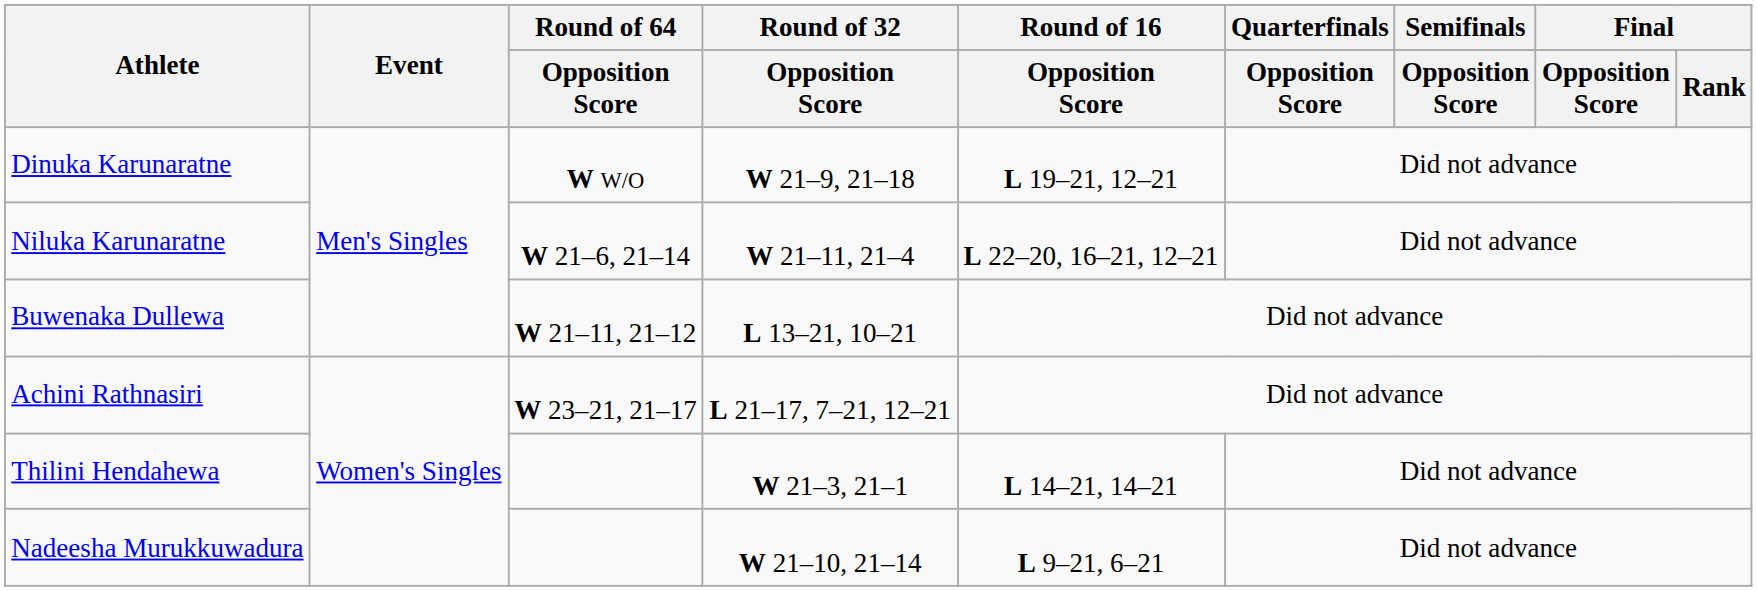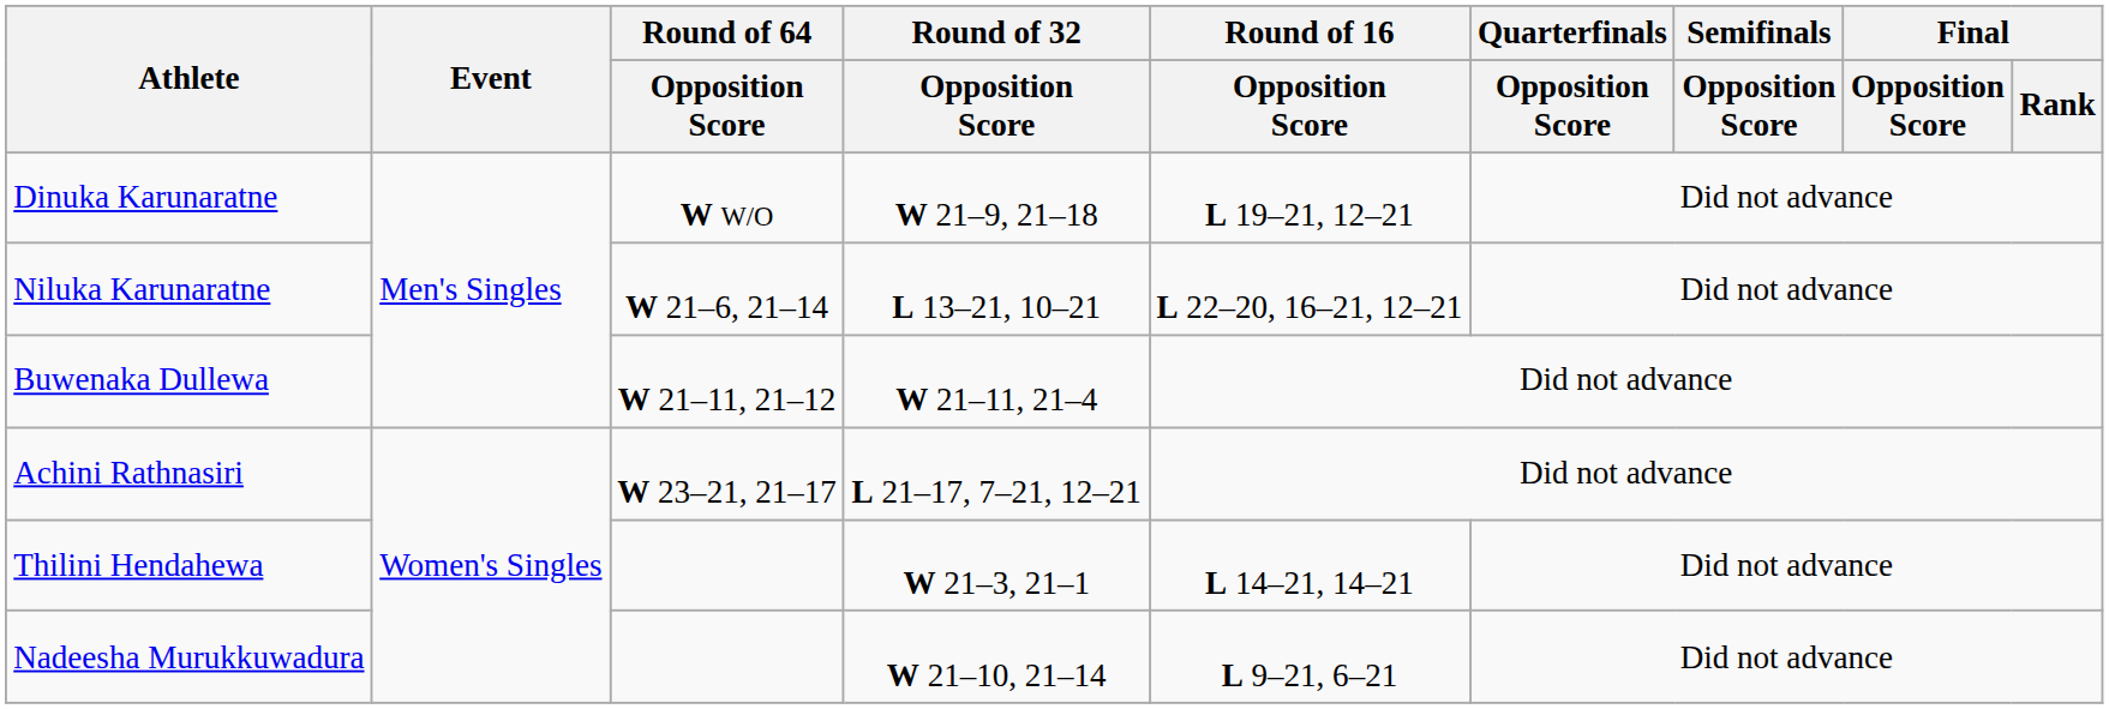 <table class=wikitable style="font-size:90%">
 <tr>
 <th rowspan="2">Athlete</th>
 <th rowspan="2">Event</th>
 <th>Round of 64</th>
 <th>Round of 32</th>
 <th>Round of 16</th>
 <th>Quarterfinals</th>
 <th>Semifinals</th>
 <th colspan="2">Final</th>
 </tr>
 <tr>
 <th>Opposition<br>Score</th>
 <th>Opposition<br>Score</th>
 <th>Opposition<br>Score</th>
 <th>Opposition<br>Score</th>
 <th>Opposition<br>Score</th>
 <th>Opposition<br>Score</th>
 <th>Rank</th>
 </tr>
 <tr align=center>
 <td align=left><a href='#'>Dinuka Karunaratne</a></td>
 <td align=left rowspan="3"><a href='#'>Men's Singles</a></td>
 <td><br><strong>W</strong> <small>W/O</small></td>
 <td><br><strong>W</strong> 21–9, 21–18</td>
 <td><br><strong>L</strong> 19–21, 12–21</td>
 <td colspan="4">Did not advance</td>
 </tr>
 <tr align=center>
 <td align=left><a href='#'>Niluka Karunaratne</a></td>
 <td><br><strong>W</strong> 21–6, 21–14</td>
-<td><br><strong>W</strong> 21–11, 21–4</td>
+<td><br><strong>L</strong> 13–21, 10–21</td>
 <td><br><strong>L</strong> 22–20, 16–21, 12–21</td>
 <td colspan="4">Did not advance</td>
 </tr>
 <tr align=center>
 <td align=left><a href='#'>Buwenaka Dullewa</a></td>
 <td><br><strong>W</strong> 21–11, 21–12</td>
-<td><br><strong>L</strong> 13–21, 10–21</td>
+<td><br><strong>W</strong> 21–11, 21–4</td>
 <td colspan="5">Did not advance</td>
 </tr>
 <tr align=center>
 <td align=left><a href='#'>Achini Rathnasiri</a></td>
 <td align=left rowspan="3"><a href='#'>Women's Singles</a></td>
 <td><br><strong>W</strong> 23–21, 21–17</td>
 <td><br><strong>L</strong> 21–17, 7–21, 12–21</td>
 <td colspan="5">Did not advance</td>
 </tr>
 <tr align=center>
 <td align=left><a href='#'>Thilini Hendahewa</a></td>
 <td></td>
 <td><br><strong>W</strong> 21–3, 21–1</td>
 <td><br><strong>L</strong> 14–21, 14–21</td>
 <td colspan="4">Did not advance</td>
 </tr>
 <tr align=center>
 <td align=left><a href='#'>Nadeesha Murukkuwadura</a></td>
 <td></td>
 <td><br><strong>W</strong> 21–10, 21–14</td>
 <td><br><strong>L</strong> 9–21, 6–21</td>
 <td colspan="4">Did not advance</td>
 </tr>
 </table>
